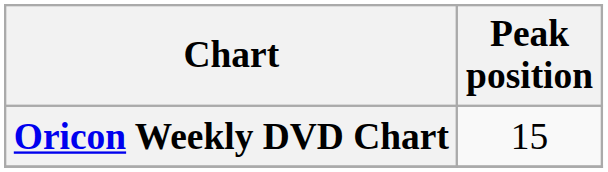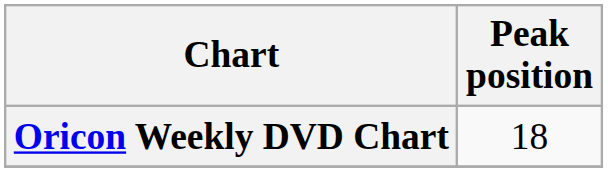 <table class="wikitable plainrowheaders" style="text-align:center;">
 <tr>
 <th>Chart</th>
 <th>Peak<br>position</th>
 </tr>
 <tr>
 <th scope="row"><a href='#'>Oricon</a> Weekly DVD Chart</th>
-<td>15</td>
+<td>18</td>
 </tr>
 <tr>
 </tr>
 </table>
